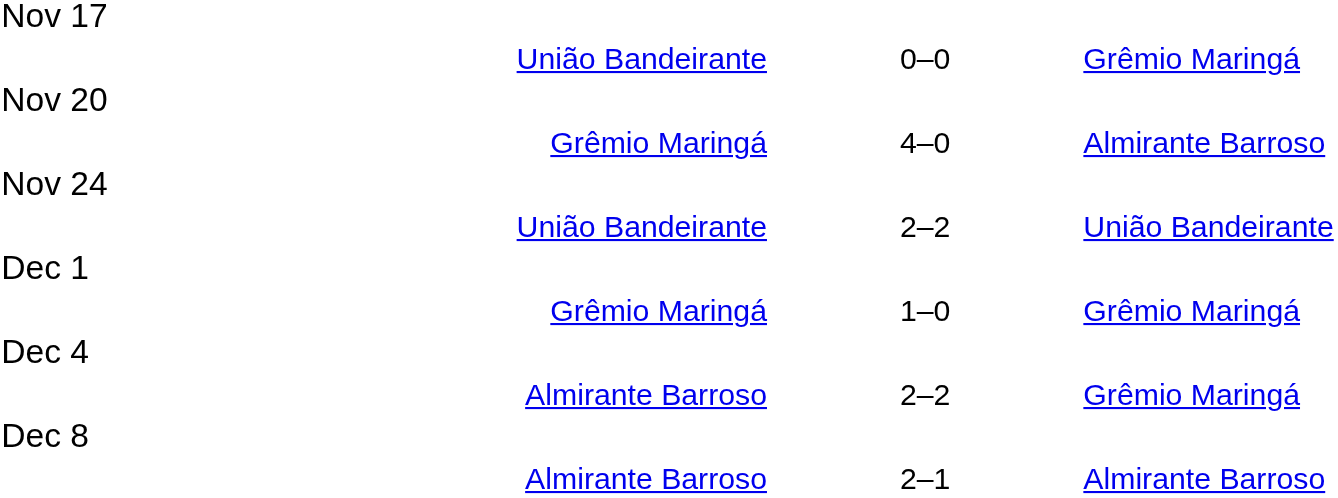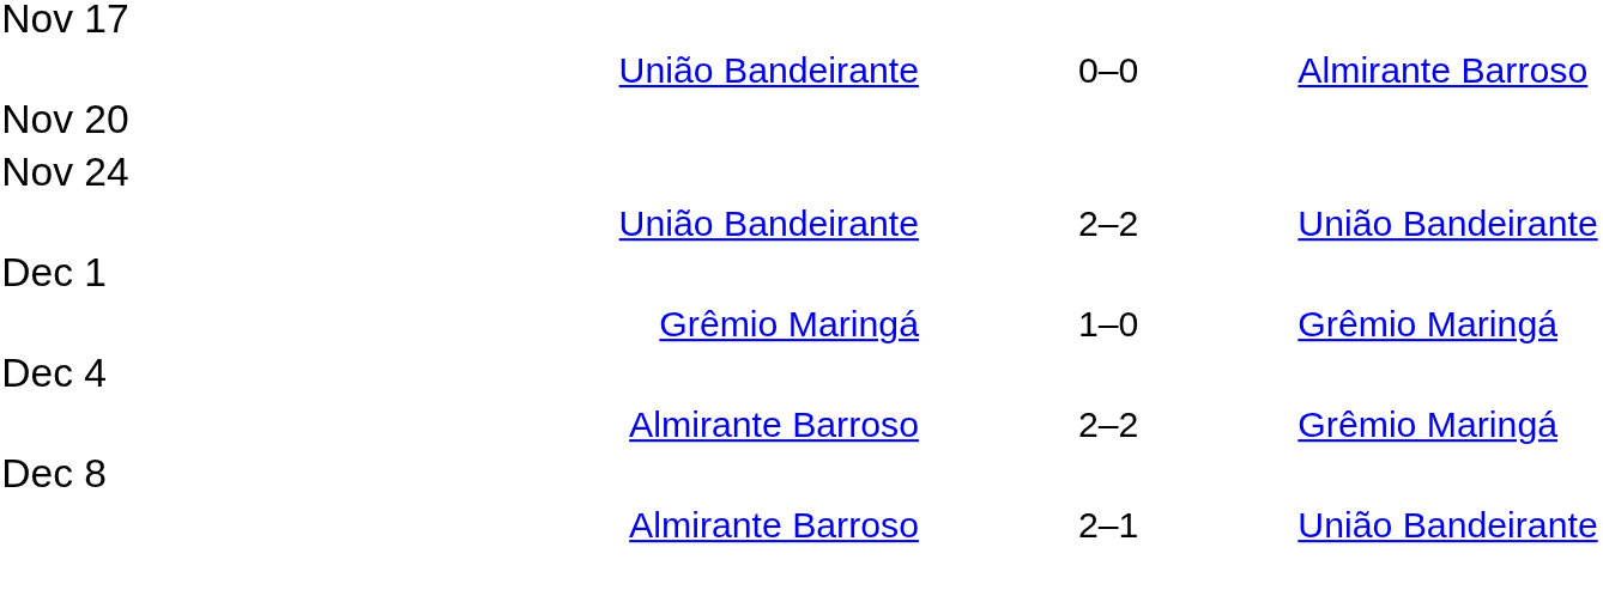 <table style="width:100%" cellspacing="1">
 <tr>
 <th width=25%></th>
 <th width=10%></th>
 <th width=25%></th>
 </tr>
 <tr>
 <td>Nov 17</td>
 </tr>
 <tr style=font-size:90%>
 <td align=right><a href='#'>União Bandeirante</a> </td>
 <td align=center>0–0</td>
-<td> <a href='#'>Grêmio Maringá</a></td>
+<td> <a href='#'>Almirante Barroso</a></td>
 </tr>
 <tr>
 <td>Nov 20</td>
-</tr>
-<tr style=font-size:90%>
-<td align=right><a href='#'>Grêmio Maringá</a> </td>
-<td align=center>4–0</td>
-<td> <a href='#'>Almirante Barroso</a></td>
 </tr>
 <tr>
 <td>Nov 24</td>
 </tr>
 <tr style=font-size:90%>
 <td align=right><a href='#'>União Bandeirante</a> </td>
 <td align=center>2–2</td>
 <td> <a href='#'>União Bandeirante</a></td>
 </tr>
 <tr>
 <td>Dec 1</td>
 </tr>
 <tr style=font-size:90%>
 <td align=right><a href='#'>Grêmio Maringá</a> </td>
 <td align=center>1–0</td>
 <td> <a href='#'>Grêmio Maringá</a></td>
 </tr>
 <tr>
 <td>Dec 4</td>
 </tr>
 <tr style=font-size:90%>
 <td align=right><a href='#'>Almirante Barroso</a> </td>
 <td align=center>2–2</td>
 <td> <a href='#'>Grêmio Maringá</a></td>
 </tr>
 <tr>
 <td>Dec 8</td>
 </tr>
 <tr style=font-size:90%>
 <td align=right><a href='#'>Almirante Barroso</a> </td>
 <td align=center>2–1</td>
-<td> <a href='#'>Almirante Barroso</a></td>
+<td> <a href='#'>União Bandeirante</a></td>
 </tr>
 </table>
